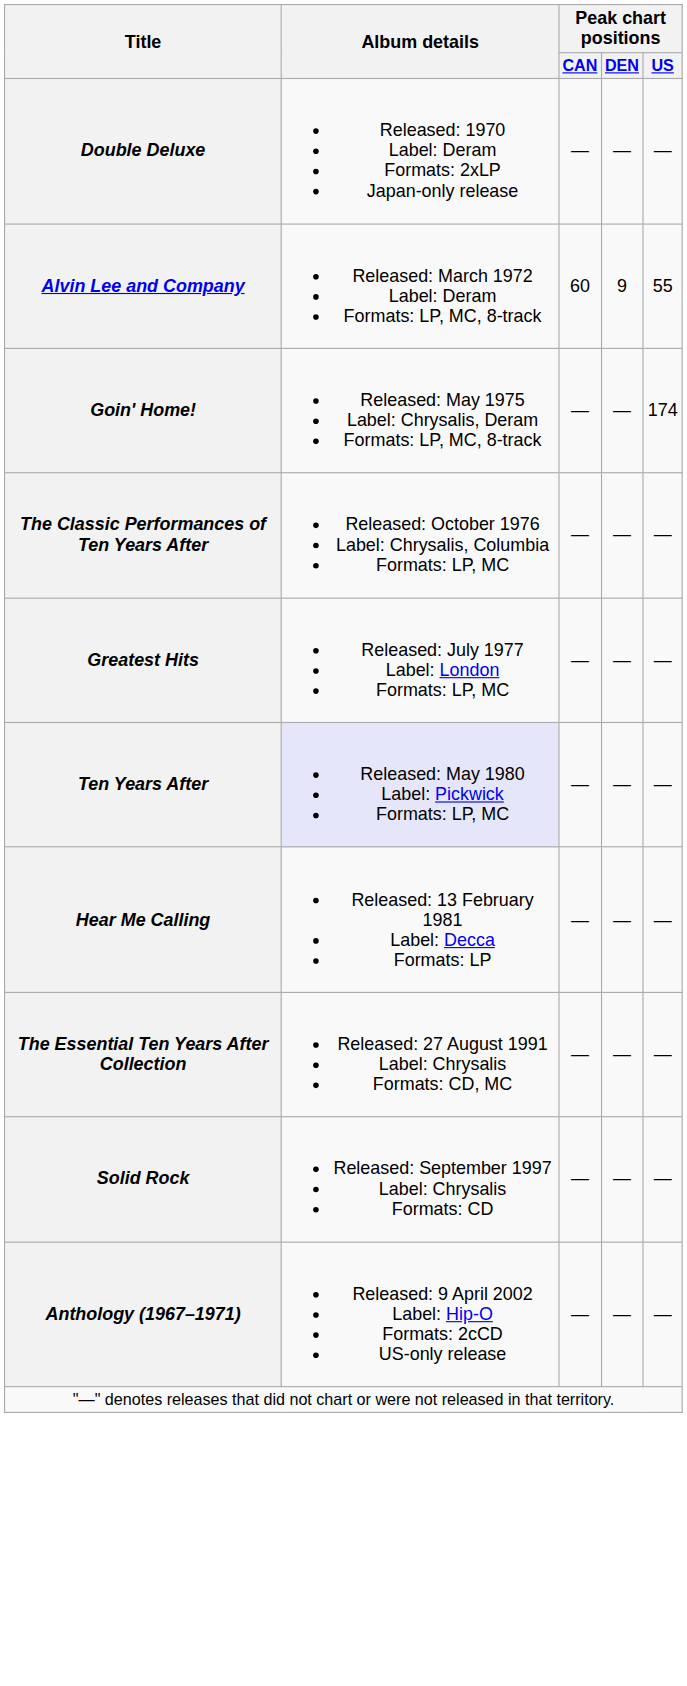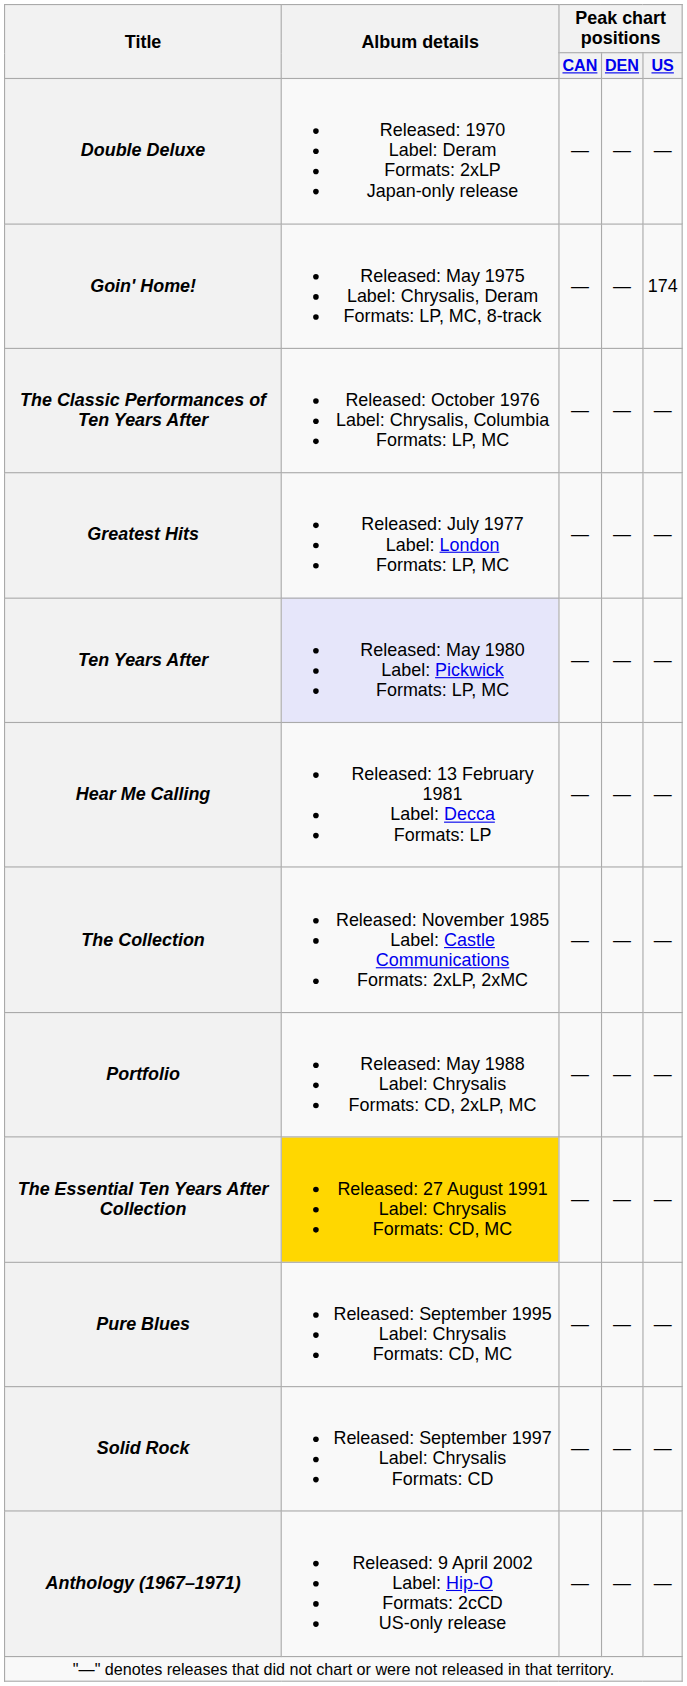 <table class="wikitable plainrowheaders" style="text-align:center;">
 <tr>
 <th rowspan="2" scope="col" style="width:15em;">Title</th>
 <th rowspan="2" scope="col" style="width:15em;">Album details</th>
 <th colspan="3">Peak chart positions</th>
 </tr>
 <tr>
 <th scope="col" style="width:2em;font-size:90%;"><a href='#'>CAN</a><br></th>
 <th scope="col" style="width:2em;font-size:90%;"><a href='#'>DEN</a><br></th>
 <th scope="col" style="width:2em;font-size:90%;"><a href='#'>US</a><br></th>
 </tr>
 <tr>
 <th scope="row"><em>Double Deluxe</em></th>
 <td><br><ul><li>Released: 1970</li><li>Label: Deram</li><li>Formats: 2xLP</li><li>Japan-only release</li></ul></td>
 <td>—</td>
 <td>—</td>
 <td>—</td>
-</tr>
-<tr>
-<th scope="row"><em><a href='#'>Alvin Lee and Company</a></em></th>
-<td><br><ul><li>Released: March 1972</li><li>Label: Deram</li><li>Formats: LP, MC, 8-track</li></ul></td>
-<td>60</td>
-<td>9</td>
-<td>55</td>
 </tr>
 <tr>
 <th scope="row"><em>Goin' Home!</em></th>
 <td><br><ul><li>Released: May 1975</li><li>Label: Chrysalis, Deram</li><li>Formats: LP, MC, 8-track</li></ul></td>
 <td>—</td>
 <td>—</td>
 <td>174</td>
 </tr>
 <tr>
 <th scope="row"><em>The Classic Performances of Ten Years After</em></th>
 <td><br><ul><li>Released: October 1976</li><li>Label: Chrysalis, Columbia</li><li>Formats: LP, MC</li></ul></td>
 <td>—</td>
 <td>—</td>
 <td>—</td>
 </tr>
 <tr>
 <th scope="row"><em>Greatest Hits</em></th>
 <td><br><ul><li>Released: July 1977</li><li>Label: <a href='#'>London</a></li><li>Formats: LP, MC</li></ul></td>
 <td>—</td>
 <td>—</td>
 <td>—</td>
 </tr>
 <tr>
 <th scope="row"><em>Ten Years After</em></th>
 <td style="background: lavender;"><br><ul><li>Released: May 1980</li><li>Label: <a href='#'>Pickwick</a></li><li>Formats: LP, MC</li></ul></td>
 <td>—</td>
 <td>—</td>
 <td>—</td>
 </tr>
 <tr>
 <th scope="row"><em>Hear Me Calling</em></th>
 <td><br><ul><li>Released: 13 February 1981</li><li>Label: <a href='#'>Decca</a></li><li>Formats: LP</li></ul></td>
 <td>—</td>
 <td>—</td>
 <td>—</td>
 </tr>
 <tr>
+<th scope="row"><em>The Collection</em></th>
+<td><br><ul><li>Released: November 1985</li><li>Label: <a href='#'>Castle Communications</a></li><li>Formats: 2xLP, 2xMC</li></ul></td>
+<td>—</td>
+<td>—</td>
+<td>—</td>
+</tr>
+<tr>
+<th scope="row"><em>Portfolio</em></th>
+<td><br><ul><li>Released: May 1988</li><li>Label: Chrysalis</li><li>Formats: CD, 2xLP, MC</li></ul></td>
+<td>—</td>
+<td>—</td>
+<td>—</td>
+</tr>
+<tr>
 <th scope="row"><em>The Essential Ten Years After Collection</em></th>
-<td><br><ul><li>Released: 27 August 1991</li><li>Label: Chrysalis</li><li>Formats: CD, MC</li></ul></td>
+<td style="background: gold;"><br><ul><li>Released: 27 August 1991</li><li>Label: Chrysalis</li><li>Formats: CD, MC</li></ul></td>
+<td>—</td>
+<td>—</td>
+<td>—</td>
+</tr>
+<tr>
+<th scope="row"><em>Pure Blues</em></th>
+<td><br><ul><li>Released: September 1995</li><li>Label: Chrysalis</li><li>Formats: CD, MC</li></ul></td>
 <td>—</td>
 <td>—</td>
 <td>—</td>
 </tr>
 <tr>
 <th scope="row"><em>Solid Rock</em></th>
 <td><br><ul><li>Released: September 1997</li><li>Label: Chrysalis</li><li>Formats: CD</li></ul></td>
 <td>—</td>
 <td>—</td>
 <td>—</td>
 </tr>
 <tr>
 <th scope="row"><em>Anthology (1967–1971)</em></th>
 <td><br><ul><li>Released: 9 April 2002</li><li>Label: <a href='#'>Hip-O</a></li><li>Formats: 2cCD</li><li>US-only release</li></ul></td>
 <td>—</td>
 <td>—</td>
 <td>—</td>
 </tr>
 <tr>
 <td colspan="5" style="font-size:90%">"—" denotes releases that did not chart or were not released in that territory.</td>
 </tr>
 </table>
